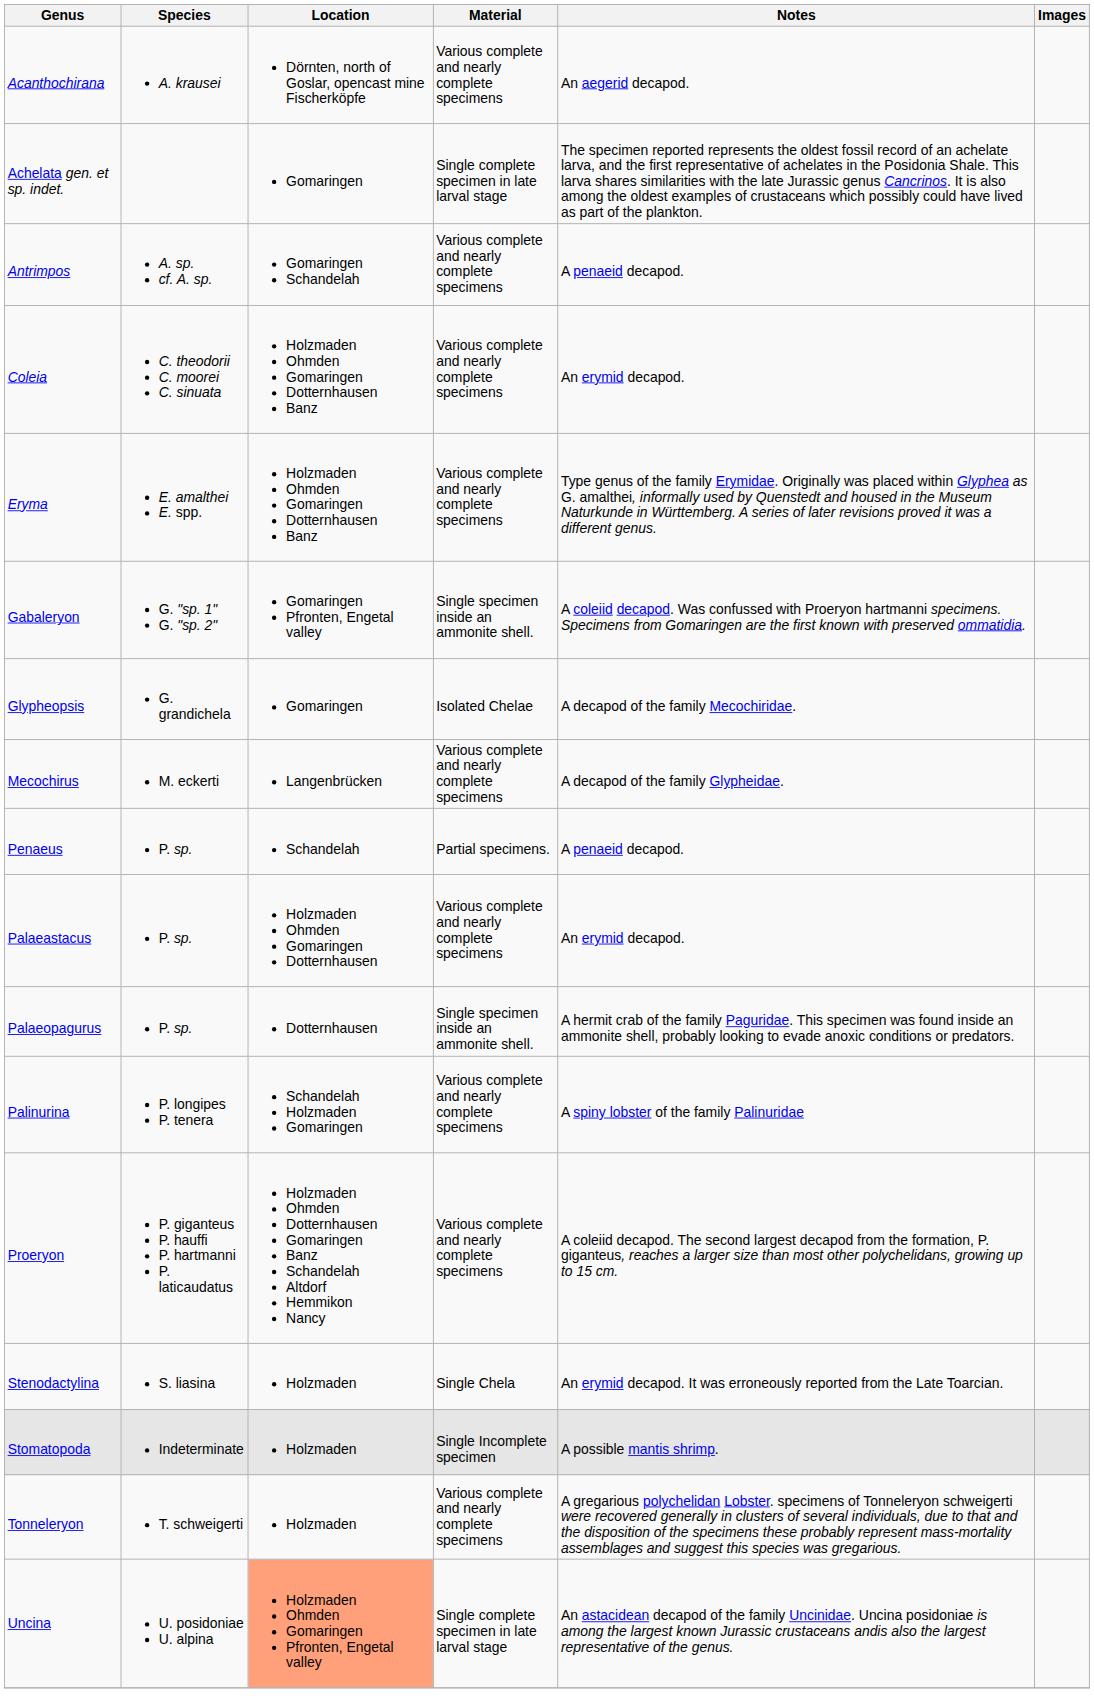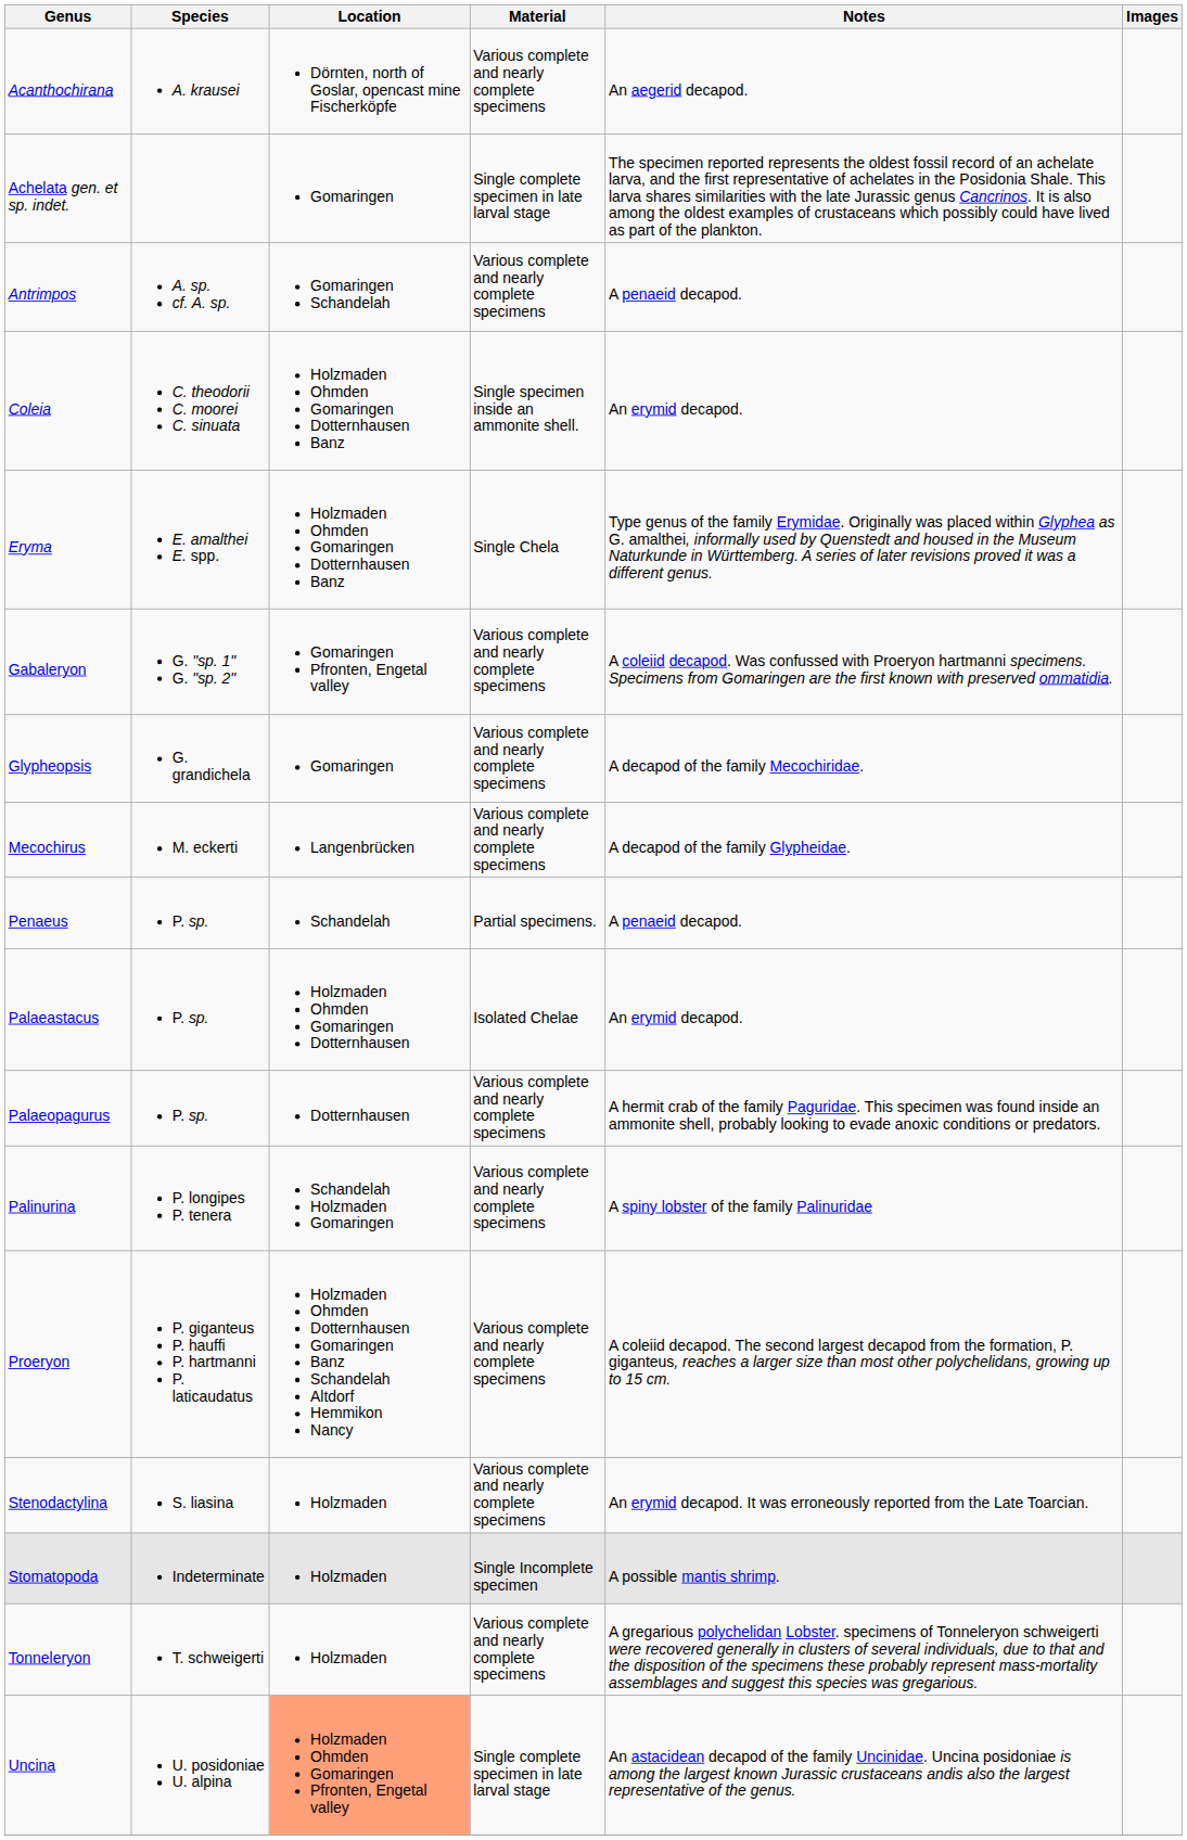 <table class = "wikitable">
 <tr>
 <th>Genus</th>
 <th>Species</th>
 <th>Location</th>
 <th>Material</th>
 <th>Notes</th>
 <th>Images</th>
 </tr>
 <tr>
 <td><br><em><a href='#'>Acanthochirana</a></em></td>
 <td><br><ul><li><em>A. krausei</em></li></ul></td>
 <td><br><ul><li>Dörnten, north of Goslar, opencast mine Fischerköpfe</li></ul></td>
 <td>Various complete and nearly complete specimens</td>
 <td><br>An <a href='#'>aegerid</a> decapod.</td>
 <td></td>
 </tr>
 <tr>
 <td><br><a href='#'>Achelata</a> <em>gen. et sp. indet.</em> </td>
 <td></td>
 <td><br><ul><li>Gomaringen</li></ul></td>
 <td><br>Single complete specimen in late larval stage</td>
 <td><br>The specimen reported represents the oldest fossil record of an achelate larva, and the first representative of achelates in the Posidonia Shale. This larva shares similarities with the late Jurassic genus <em><a href='#'>Cancrinos</a></em>. It is also among the oldest examples of crustaceans which possibly could have lived as part of the plankton.</td>
 <td><br></td>
 </tr>
 <tr>
 <td><br><em><a href='#'>Antrimpos</a></em></td>
 <td><br><ul><li><em>A. sp.</em></li><li><em>cf. A. sp.</em></li></ul></td>
 <td><br><ul><li>Gomaringen</li><li>Schandelah</li></ul></td>
 <td>Various complete and nearly complete specimens</td>
 <td><br>A <a href='#'>penaeid</a> decapod.</td>
 <td><br></td>
 </tr>
 <tr>
 <td><br><em><a href='#'>Coleia</a></em></td>
 <td><br><ul><li><em>C. theodorii</em></li><li><em>C. moorei</em></li><li><em>C. sinuata</em></li></ul></td>
 <td><br><ul><li>Holzmaden</li><li>Ohmden</li><li>Gomaringen</li><li>Dotternhausen</li><li>Banz</li></ul></td>
-<td>Various complete and nearly complete specimens</td>
+<td><br>Single specimen inside an ammonite shell.</td>
 <td><br>An <a href='#'>erymid</a> decapod.</td>
 <td></td>
 </tr>
 <tr>
 <td><br><em><a href='#'>Eryma</a></em></td>
 <td><br><ul><li><em>E. amalthei</em></li><li><em>E.</em> spp.</li></ul></td>
 <td><br><ul><li>Holzmaden</li><li>Ohmden</li><li>Gomaringen</li><li>Dotternhausen</li><li>Banz</li></ul></td>
-<td>Various complete and nearly complete specimens</td>
+<td><br>Single Chela</td>
 <td><br>Type genus of the family <a href='#'>Erymidae</a>. Originally was placed within <em><a href='#'>Glyphea</a> as </em>G. amalthei<em>, informally used by Quenstedt and housed in the Museum Naturkunde in Württemberg. A series of later revisions proved it was a different genus.</td>
 <td><br></td>
 </tr>
 <tr>
 <td><br></em><a href='#'>Gabaleryon</a><em></td>
 <td><br><ul><li></em>G.<em> "sp. 1"</li><li></em>G.<em> "sp. 2"</li></ul></td>
 <td><br><ul><li>Gomaringen</li><li>Pfronten, Engetal valley</li></ul></td>
-<td><br>Single specimen inside an ammonite shell.</td>
+<td>Various complete and nearly complete specimens</td>
 <td><br>A <a href='#'>coleiid</a> <a href='#'>decapod</a>. Was confussed with </em>Proeryon hartmanni<em> specimens. Specimens from Gomaringen are the first known with preserved <a href='#'>ommatidia</a>.</td>
 <td></td>
 </tr>
 <tr>
 <td><br></em><a href='#'>Glypheopsis</a><em></td>
 <td><br><ul><li></em>G. grandichela<em></li></ul></td>
 <td><br><ul><li>Gomaringen</li></ul></td>
-<td><br>Isolated Chelae</td>
+<td>Various complete and nearly complete specimens</td>
 <td><br>A decapod of the family <a href='#'>Mecochiridae</a>.</td>
 <td></td>
 </tr>
 <tr>
 <td><br></em><a href='#'>Mecochirus</a><em></td>
 <td><br><ul><li></em>M. eckerti<em></li></ul></td>
 <td><br><ul><li>Langenbrücken</li></ul></td>
 <td>Various complete and nearly complete specimens</td>
 <td><br>A decapod of the family <a href='#'>Glypheidae</a>.</td>
 <td></td>
 </tr>
 <tr>
 <td><br></em><a href='#'>Penaeus</a><em></td>
 <td><br><ul><li></em>P.<em> sp.</li></ul></td>
 <td><br><ul><li>Schandelah</li></ul></td>
 <td><br>Partial specimens.</td>
 <td><br>A <a href='#'>penaeid</a> decapod.</td>
 <td></td>
 </tr>
 <tr>
 <td><br></em><a href='#'>Palaeastacus</a><em></td>
 <td><br><ul><li></em>P.<em> sp.</li></ul></td>
 <td><br><ul><li>Holzmaden</li><li>Ohmden</li><li>Gomaringen</li><li>Dotternhausen</li></ul></td>
-<td>Various complete and nearly complete specimens</td>
+<td><br>Isolated Chelae</td>
 <td><br>An <a href='#'>erymid</a> decapod.</td>
 <td><br></td>
 </tr>
 <tr>
 <td><br></em><a href='#'>Palaeopagurus</a><em></td>
 <td><br><ul><li></em>P.<em> sp.</li></ul></td>
 <td><br><ul><li>Dotternhausen</li></ul></td>
-<td><br>Single specimen inside an ammonite shell.</td>
+<td>Various complete and nearly complete specimens</td>
 <td><br>A hermit crab of the family <a href='#'>Paguridae</a>. This specimen was found inside an ammonite shell, probably looking to evade anoxic conditions or predators.</td>
 <td></td>
 </tr>
 <tr>
 <td><br></em><a href='#'>Palinurina</a><em></td>
 <td><br><ul><li></em>P. longipes<em></li><li></em>P. tenera<em></li></ul></td>
 <td><br><ul><li>Schandelah</li><li>Holzmaden</li><li>Gomaringen</li></ul></td>
 <td>Various complete and nearly complete specimens</td>
 <td><br>A <a href='#'>spiny lobster</a> of the family <a href='#'>Palinuridae</a></td>
 <td></td>
 </tr>
 <tr>
 <td><br></em><a href='#'>Proeryon</a><em></td>
 <td><br><ul><li></em>P. giganteus<em></li><li></em>P. hauffi<em></li><li></em>P. hartmanni<em></li><li></em>P. laticaudatus<em></li></ul></td>
 <td><br><ul><li>Holzmaden</li><li>Ohmden</li><li>Dotternhausen</li><li>Gomaringen</li><li>Banz</li><li>Schandelah</li><li>Altdorf</li><li>Hemmikon</li><li>Nancy</li></ul></td>
 <td>Various complete and nearly complete specimens</td>
 <td><br>A coleiid decapod. The second largest decapod from the formation, </em>P. giganteus<em>, reaches a larger size than most other polychelidans, growing up to 15 cm.</td>
 <td><br></td>
 </tr>
 <tr>
 <td><br></em><a href='#'>Stenodactylina</a><em></td>
 <td><br><ul><li></em>S. liasina<em></li></ul></td>
 <td><br><ul><li>Holzmaden</li></ul></td>
-<td><br>Single Chela</td>
+<td>Various complete and nearly complete specimens</td>
 <td><br>An <a href='#'>erymid</a> decapod. It was erroneously reported from the Late Toarcian.</td>
 <td></td>
 </tr>
 <tr>
 <td style="background:#E6E6E6;"><br><a href='#'>Stomatopoda</a></td>
 <td style="background:#E6E6E6;"><br><ul><li>Indeterminate</li></ul></td>
 <td style="background:#E6E6E6;"><br><ul><li>Holzmaden</li></ul></td>
 <td style="background:#E6E6E6;"><br>Single Incomplete specimen</td>
 <td style="background:#E6E6E6;"><br>A possible <a href='#'>mantis shrimp</a>.</td>
 <td style="background:#E6E6E6;"><br></td>
 </tr>
 <tr>
 <td><br></em><a href='#'>Tonneleryon</a><em></td>
 <td><br><ul><li></em>T. schweigerti<em></li></ul></td>
 <td><br><ul><li>Holzmaden</li></ul></td>
 <td>Various complete and nearly complete specimens</td>
 <td><br>A gregarious <a href='#'>polychelidan</a> <a href='#'>Lobster</a>. specimens of </em>Tonneleryon schweigerti<em> were recovered generally in clusters of several individuals, due to that and the disposition of the specimens these probably represent mass-mortality assemblages and suggest this species was gregarious.</td>
 <td></td>
 </tr>
 <tr>
 <td></em><a href='#'>Uncina</a><em></td>
 <td><br><ul><li></em>U. posidoniae<em></li><li></em>U. alpina<em></li></ul></td>
 <td style="background: lightsalmon;"><br><ul><li>Holzmaden</li><li>Ohmden</li><li>Gomaringen</li><li>Pfronten, Engetal valley</li></ul></td>
 <td><br>Single complete specimen in late larval stage</td>
 <td><br>An <a href='#'>astacidean</a> decapod of the family <a href='#'>Uncinidae</a>. </em>Uncina posidoniae<em> is among the largest known Jurassic crustaceans andis also the largest representative of the genus.</td>
 <td><br></td>
 </tr>
 <tr>
 </tr>
 </table>
